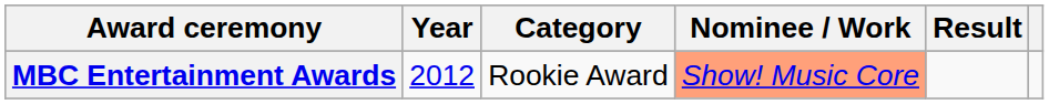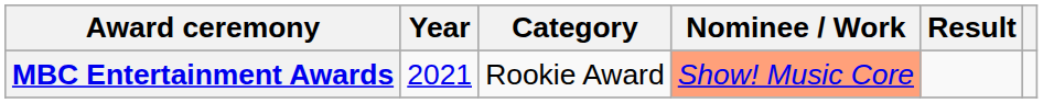 <table class="wikitable plainrowheaders">
 <tr>
 <th scope="col">Award ceremony</th>
 <th scope="col">Year</th>
 <th scope="col">Category</th>
 <th scope="col">Nominee / Work</th>
 <th scope="col">Result</th>
 <th scope="col" class="unsortable"></th>
 </tr>
 <tr>
 <th scope="row"><a href='#'>MBC Entertainment Awards</a></th>
-<td style="text-align:center"><a href='#'>2012</a></td>
+<td style="text-align:center"><a href='#'>2021</a></td>
 <td>Rookie Award</td>
 <td style="background: lightsalmon;"><em><a href='#'>Show! Music Core</a></em></td>
 <td></td>
 <td style="text-align:center"></td>
 </tr>
 </table>
